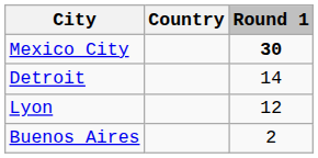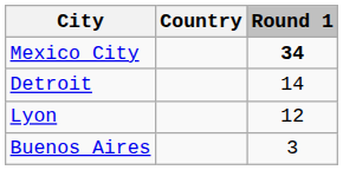 <table class="wikitable">
 <tr>
 <th>City</th>
 <th>Country</th>
 <td style="background:silver;"><strong>Round 1</strong></td>
 </tr>
 <tr>
 <td><a href='#'>Mexico City</a></td>
 <td></td>
-<td style="text-align:center;"><strong>30</strong></td>
+<td style="text-align:center;"><strong>34</strong></td>
 </tr>
 <tr>
 <td><a href='#'>Detroit</a></td>
 <td></td>
 <td style="text-align:center;">14</td>
 </tr>
 <tr>
 <td><a href='#'>Lyon</a></td>
 <td></td>
 <td style="text-align:center;">12</td>
 </tr>
 <tr>
 <td><a href='#'>Buenos Aires</a></td>
 <td></td>
-<td style="text-align:center;">2</td>
+<td style="text-align:center;">3</td>
 </tr>
 </table>
